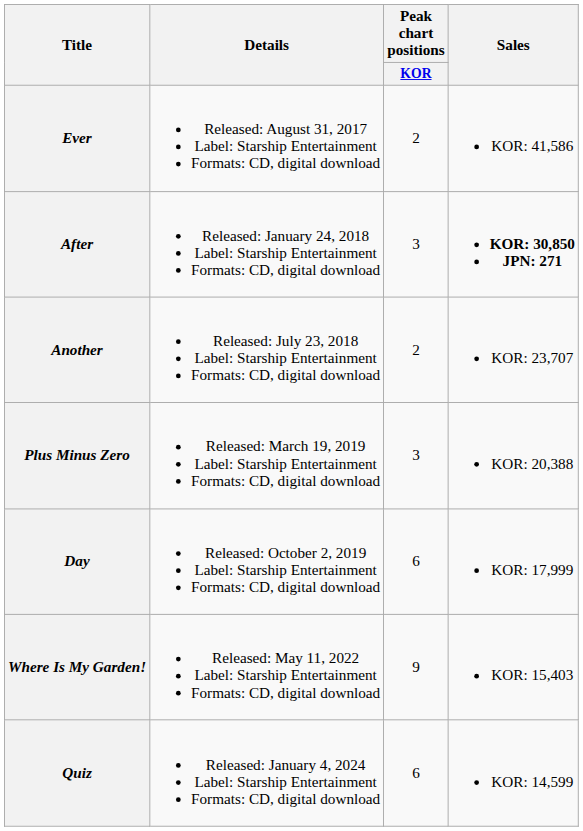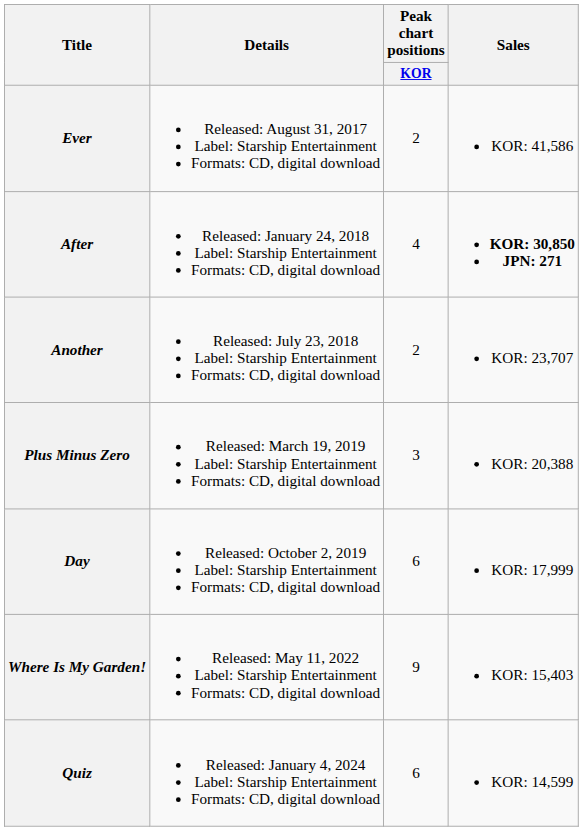 <table class="wikitable plainrowheaders" style="text-align:center">
 <tr>
 <th scope="col" rowspan="2">Title</th>
 <th scope="col" rowspan="2">Details</th>
 <th scope="col">Peak<br>chart<br>positions</th>
 <th scope="col" rowspan="2">Sales</th>
 </tr>
 <tr>
 <th scope="col" style="width:3.5em;font-size:90%;"><a href='#'>KOR</a><br></th>
 </tr>
 <tr>
 <th scope="row"><em>Ever</em></th>
 <td><br><ul><li>Released: August 31, 2017</li><li>Label: Starship Entertainment</li><li>Formats: CD, digital download</li></ul></td>
 <td>2</td>
 <td><br><ul><li>KOR: 41,586</li></ul></td>
 </tr>
 <tr>
 <th scope="row"><em>After</em></th>
 <td><br><ul><li>Released: January 24, 2018</li><li>Label: Starship Entertainment</li><li>Formats: CD, digital download</li></ul></td>
-<td>3</td>
+<td>4</td>
 <td><strong><br><ul><li>KOR: 30,850</li><li>JPN: 271</li></ul></strong></td>
 </tr>
 <tr>
 <th scope="row"><em>Another</em></th>
 <td><br><ul><li>Released: July 23, 2018</li><li>Label: Starship Entertainment</li><li>Formats: CD, digital download</li></ul></td>
 <td>2</td>
 <td><br><ul><li>KOR: 23,707</li></ul></td>
 </tr>
 <tr>
 <th scope="row"><em>Plus Minus Zero</em></th>
 <td><br><ul><li>Released: March 19, 2019</li><li>Label: Starship Entertainment</li><li>Formats: CD, digital download</li></ul></td>
 <td>3</td>
 <td><br><ul><li>KOR: 20,388</li></ul></td>
 </tr>
 <tr>
 <th scope="row"><em>Day</em></th>
 <td><br><ul><li>Released: October 2, 2019</li><li>Label: Starship Entertainment</li><li>Formats: CD, digital download</li></ul></td>
 <td>6</td>
 <td><br><ul><li>KOR: 17,999</li></ul></td>
 </tr>
 <tr>
 <th scope="row"><em>Where Is My Garden!</em></th>
 <td><br><ul><li>Released: May 11, 2022</li><li>Label: Starship Entertainment</li><li>Formats: CD, digital download</li></ul></td>
 <td>9</td>
 <td><br><ul><li>KOR: 15,403</li></ul></td>
 </tr>
 <tr>
 <th scope="row"><em>Quiz</em></th>
 <td><br><ul><li>Released: January 4, 2024</li><li>Label: Starship Entertainment</li><li>Formats: CD, digital download</li></ul></td>
 <td>6</td>
 <td><br><ul><li>KOR: 14,599</li></ul></td>
 </tr>
 </table>
